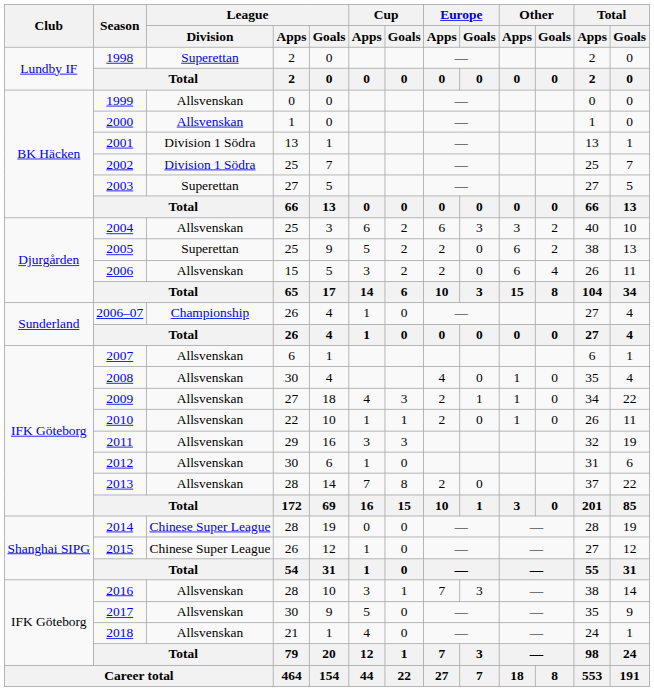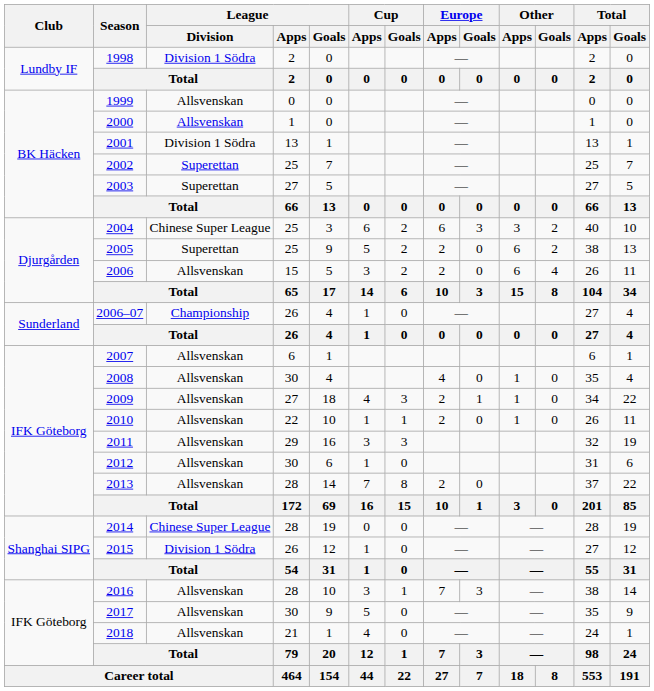 <table class=wikitable style=text-align:center>
 <tr>
 <th rowspan="2">Club</th>
 <th rowspan="2">Season</th>
 <th colspan="3">League</th>
 <th colspan="2">Cup</th>
 <th colspan="2"><a href='#'>Europe</a></th>
 <th colspan="2">Other</th>
 <th colspan="2">Total</th>
 </tr>
 <tr>
 <th>Division</th>
 <th>Apps</th>
 <th>Goals</th>
 <th>Apps</th>
 <th>Goals</th>
 <th>Apps</th>
 <th>Goals</th>
 <th>Apps</th>
 <th>Goals</th>
 <th>Apps</th>
 <th>Goals</th>
 </tr>
 <tr>
 <td rowspan="2"><a href='#'>Lundby IF</a></td>
 <td><a href='#'>1998</a></td>
-<td><a href='#'>Superettan</a></td>
+<td><a href='#'>Division 1 Södra</a></td>
 <td>2</td>
 <td>0</td>
 <td></td>
 <td></td>
 <td colspan="2">—</td>
 <td></td>
 <td></td>
 <td>2</td>
 <td>0</td>
 </tr>
 <tr>
 <th colspan="2">Total</th>
 <th>2</th>
 <th>0</th>
 <th>0</th>
 <th>0</th>
 <th>0</th>
 <th>0</th>
 <th>0</th>
 <th>0</th>
 <th>2</th>
 <th>0</th>
 </tr>
 <tr>
 <td rowspan="6"><a href='#'>BK Häcken</a></td>
 <td><a href='#'>1999</a></td>
 <td>Allsvenskan</td>
 <td>0</td>
 <td>0</td>
 <td></td>
 <td></td>
 <td colspan="2">—</td>
 <td></td>
 <td></td>
 <td>0</td>
 <td>0</td>
 </tr>
 <tr>
 <td><a href='#'>2000</a></td>
 <td><a href='#'>Allsvenskan</a></td>
 <td>1</td>
 <td>0</td>
 <td></td>
 <td></td>
 <td colspan="2">—</td>
 <td></td>
 <td></td>
 <td>1</td>
 <td>0</td>
 </tr>
 <tr>
 <td><a href='#'>2001</a></td>
 <td>Division 1 Södra</td>
 <td>13</td>
 <td>1</td>
 <td></td>
 <td></td>
 <td colspan="2">—</td>
 <td></td>
 <td></td>
 <td>13</td>
 <td>1</td>
 </tr>
 <tr>
 <td><a href='#'>2002</a></td>
-<td><a href='#'>Division 1 Södra</a></td>
+<td><a href='#'>Superettan</a></td>
 <td>25</td>
 <td>7</td>
 <td></td>
 <td></td>
 <td colspan="2">—</td>
 <td></td>
 <td></td>
 <td>25</td>
 <td>7</td>
 </tr>
 <tr>
 <td><a href='#'>2003</a></td>
 <td>Superettan</td>
 <td>27</td>
 <td>5</td>
 <td></td>
 <td></td>
 <td colspan="2">—</td>
 <td></td>
 <td></td>
 <td>27</td>
 <td>5</td>
 </tr>
 <tr>
 <th colspan="2">Total</th>
 <th>66</th>
 <th>13</th>
 <th>0</th>
 <th>0</th>
 <th>0</th>
 <th>0</th>
 <th>0</th>
 <th>0</th>
 <th>66</th>
 <th>13</th>
 </tr>
 <tr>
 <td rowspan="4"><a href='#'>Djurgården</a></td>
 <td><a href='#'>2004</a></td>
-<td>Allsvenskan</td>
+<td>Chinese Super League</td>
 <td>25</td>
 <td>3</td>
 <td>6</td>
 <td>2</td>
 <td>6</td>
 <td>3</td>
 <td>3</td>
 <td>2</td>
 <td>40</td>
 <td>10</td>
 </tr>
 <tr>
 <td><a href='#'>2005</a></td>
 <td>Superettan</td>
 <td>25</td>
 <td>9</td>
 <td>5</td>
 <td>2</td>
 <td>2</td>
 <td>0</td>
 <td>6</td>
 <td>2</td>
 <td>38</td>
 <td>13</td>
 </tr>
 <tr>
 <td><a href='#'>2006</a></td>
 <td>Allsvenskan</td>
 <td>15</td>
 <td>5</td>
 <td>3</td>
 <td>2</td>
 <td>2</td>
 <td>0</td>
 <td>6</td>
 <td>4</td>
 <td>26</td>
 <td>11</td>
 </tr>
 <tr>
 <th colspan="2">Total</th>
 <th>65</th>
 <th>17</th>
 <th>14</th>
 <th>6</th>
 <th>10</th>
 <th>3</th>
 <th>15</th>
 <th>8</th>
 <th>104</th>
 <th>34</th>
 </tr>
 <tr>
 <td rowspan="2"><a href='#'>Sunderland</a></td>
 <td><a href='#'>2006–07</a></td>
 <td><a href='#'>Championship</a></td>
 <td>26</td>
 <td>4</td>
 <td>1</td>
 <td>0</td>
 <td colspan="2">—</td>
 <td></td>
 <td></td>
 <td>27</td>
 <td>4</td>
 </tr>
 <tr>
 <th colspan="2">Total</th>
 <th>26</th>
 <th>4</th>
 <th>1</th>
 <th>0</th>
 <th>0</th>
 <th>0</th>
 <th>0</th>
 <th>0</th>
 <th>27</th>
 <th>4</th>
 </tr>
 <tr>
 <td rowspan="8"><a href='#'>IFK Göteborg</a></td>
 <td><a href='#'>2007</a></td>
 <td>Allsvenskan</td>
 <td>6</td>
 <td>1</td>
 <td></td>
 <td></td>
 <td></td>
 <td></td>
 <td></td>
 <td></td>
 <td>6</td>
 <td>1</td>
 </tr>
 <tr>
 <td><a href='#'>2008</a></td>
 <td>Allsvenskan</td>
 <td>30</td>
 <td>4</td>
 <td></td>
 <td></td>
 <td>4</td>
 <td>0</td>
 <td>1</td>
 <td>0</td>
 <td>35</td>
 <td>4</td>
 </tr>
 <tr>
 <td><a href='#'>2009</a></td>
 <td>Allsvenskan</td>
 <td>27</td>
 <td>18</td>
 <td>4</td>
 <td>3</td>
 <td>2</td>
 <td>1</td>
 <td>1</td>
 <td>0</td>
 <td>34</td>
 <td>22</td>
 </tr>
 <tr>
 <td><a href='#'>2010</a></td>
 <td>Allsvenskan</td>
 <td>22</td>
 <td>10</td>
 <td>1</td>
 <td>1</td>
 <td>2</td>
 <td>0</td>
 <td>1</td>
 <td>0</td>
 <td>26</td>
 <td>11</td>
 </tr>
 <tr>
 <td><a href='#'>2011</a></td>
 <td>Allsvenskan</td>
 <td>29</td>
 <td>16</td>
 <td>3</td>
 <td>3</td>
 <td></td>
 <td></td>
 <td></td>
 <td></td>
 <td>32</td>
 <td>19</td>
 </tr>
 <tr>
 <td><a href='#'>2012</a></td>
 <td>Allsvenskan</td>
 <td>30</td>
 <td>6</td>
 <td>1</td>
 <td>0</td>
 <td></td>
 <td></td>
 <td></td>
 <td></td>
 <td>31</td>
 <td>6</td>
 </tr>
 <tr>
 <td><a href='#'>2013</a></td>
 <td>Allsvenskan</td>
 <td>28</td>
 <td>14</td>
 <td>7</td>
 <td>8</td>
 <td>2</td>
 <td>0</td>
 <td></td>
 <td></td>
 <td>37</td>
 <td>22</td>
 </tr>
 <tr>
 <th colspan="2">Total</th>
 <th>172</th>
 <th>69</th>
 <th>16</th>
 <th>15</th>
 <th>10</th>
 <th>1</th>
 <th>3</th>
 <th>0</th>
 <th>201</th>
 <th>85</th>
 </tr>
 <tr>
 <td rowspan="3"><a href='#'>Shanghai SIPG</a></td>
 <td><a href='#'>2014</a></td>
 <td><a href='#'>Chinese Super League</a></td>
 <td>28</td>
 <td>19</td>
 <td>0</td>
 <td>0</td>
 <td colspan="2">—</td>
 <td colspan="2">—</td>
 <td>28</td>
 <td>19</td>
 </tr>
 <tr>
 <td><a href='#'>2015</a></td>
-<td>Chinese Super League</td>
+<td><a href='#'>Division 1 Södra</a></td>
 <td>26</td>
 <td>12</td>
 <td>1</td>
 <td>0</td>
 <td colspan="2">—</td>
 <td colspan="2">—</td>
 <td>27</td>
 <td>12</td>
 </tr>
 <tr>
 <th colspan="2">Total</th>
 <th>54</th>
 <th>31</th>
 <th>1</th>
 <th>0</th>
 <th colspan="2">—</th>
 <th colspan="2">—</th>
 <th>55</th>
 <th>31</th>
 </tr>
 <tr>
 <td rowspan="4">IFK Göteborg</td>
 <td><a href='#'>2016</a></td>
 <td>Allsvenskan</td>
 <td>28</td>
 <td>10</td>
 <td>3</td>
 <td>1</td>
 <td>7</td>
 <td>3</td>
 <td colspan="2">—</td>
 <td>38</td>
 <td>14</td>
 </tr>
 <tr>
 <td><a href='#'>2017</a></td>
 <td>Allsvenskan</td>
 <td>30</td>
 <td>9</td>
 <td>5</td>
 <td>0</td>
 <td colspan="2">—</td>
 <td colspan="2">—</td>
 <td>35</td>
 <td>9</td>
 </tr>
 <tr>
 <td><a href='#'>2018</a></td>
 <td>Allsvenskan</td>
 <td>21</td>
 <td>1</td>
 <td>4</td>
 <td>0</td>
 <td colspan="2">—</td>
 <td colspan="2">—</td>
 <td>24</td>
 <td>1</td>
 </tr>
 <tr>
 <th colspan="2">Total</th>
 <th>79</th>
 <th>20</th>
 <th>12</th>
 <th>1</th>
 <th>7</th>
 <th>3</th>
 <th colspan="2">—</th>
 <th>98</th>
 <th>24</th>
 </tr>
 <tr>
 <th colspan="3">Career total</th>
 <th>464</th>
 <th>154</th>
 <th>44</th>
 <th>22</th>
 <th>27</th>
 <th>7</th>
 <th>18</th>
 <th>8</th>
 <th>553</th>
 <th>191</th>
 </tr>
 </table>
